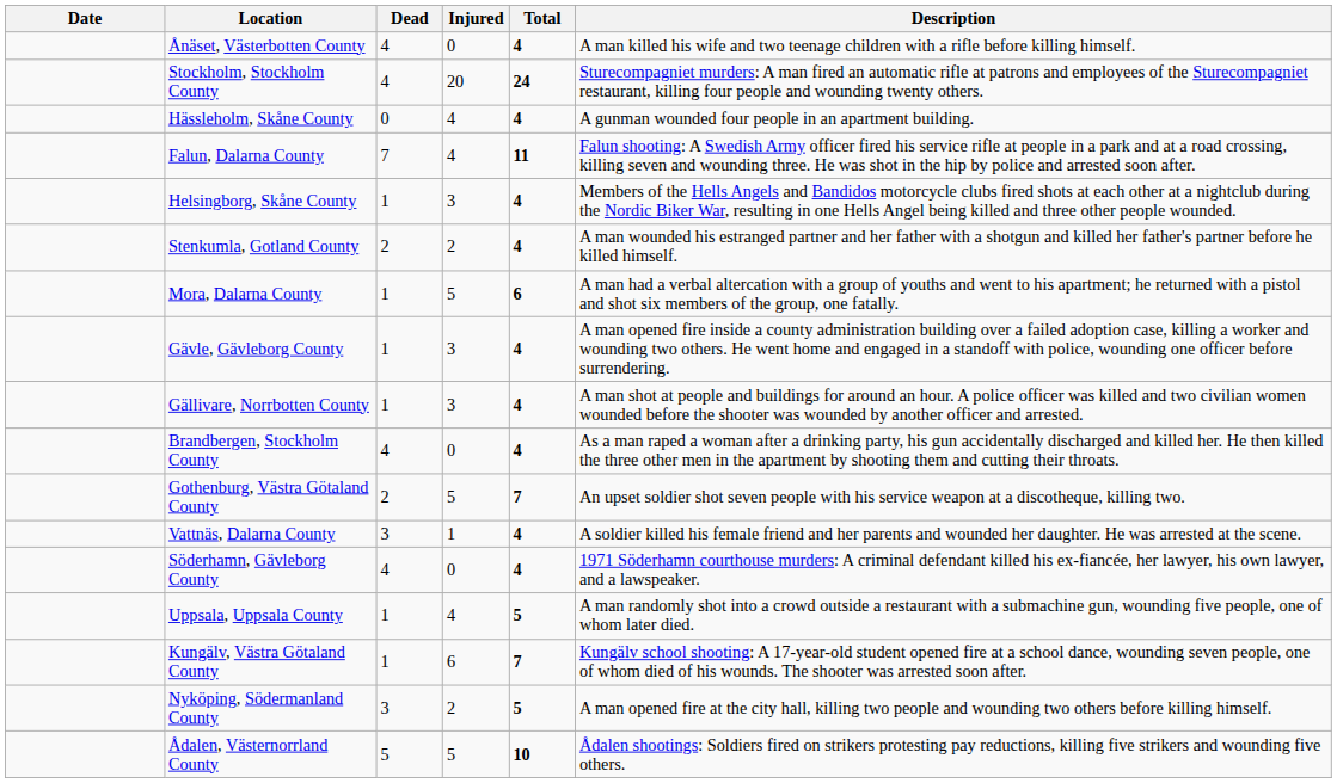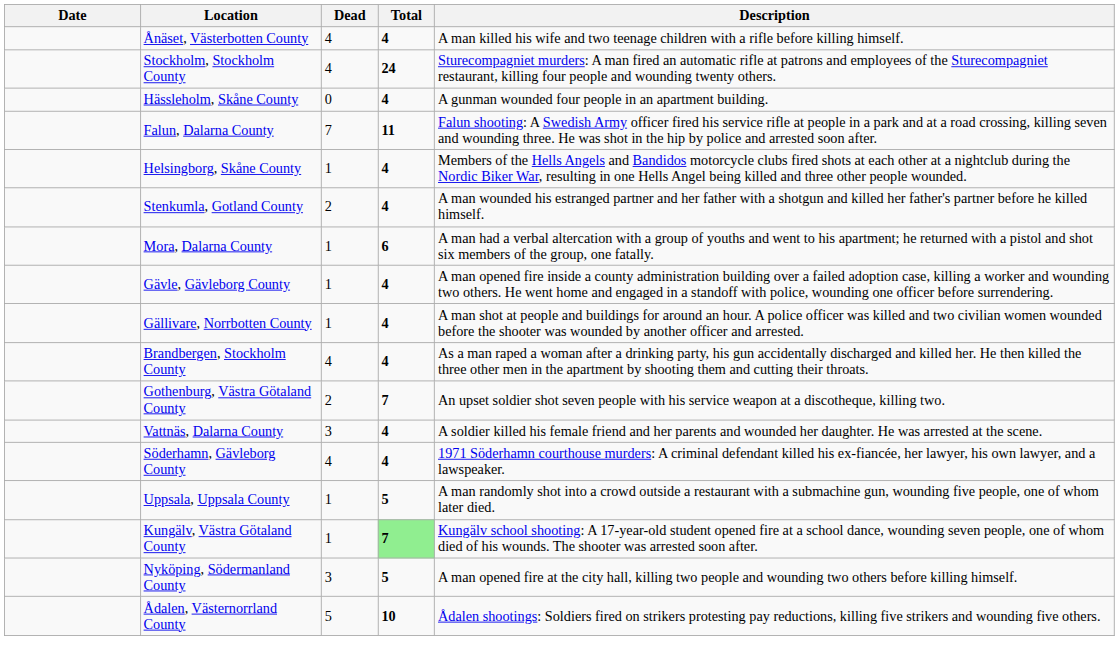 <table class="wikitable sortable mw-datatable">
 <tr>
 <th width=12%>Date</th>
 <th width=16%>Location</th>
 <th width=5%>Dead</th>
-<th width=5%>Injured</th>
 <th width=5%>Total</th>
 <th width=60%>Description</th>
 </tr>
 <tr>
 <td></td>
 <td><a href='#'>Ånäset</a>, <a href='#'>Västerbotten County</a></td>
 <td>4</td>
-<td>0</td>
 <td><strong>4</strong></td>
 <td>A man killed his wife and two teenage children with a rifle before killing himself.</td>
 </tr>
 <tr>
 <td></td>
 <td><a href='#'>Stockholm</a>, <a href='#'>Stockholm County</a></td>
 <td>4</td>
-<td>20</td>
 <td><strong>24</strong></td>
 <td><a href='#'>Sturecompagniet murders</a>: A man fired an automatic rifle at patrons and employees of the <a href='#'>Sturecompagniet</a> restaurant, killing four people and wounding twenty others.</td>
 </tr>
 <tr>
 <td></td>
 <td><a href='#'>Hässleholm</a>, <a href='#'>Skåne County</a></td>
 <td>0</td>
-<td>4</td>
 <td><strong>4</strong></td>
 <td>A gunman wounded four people in an apartment building.</td>
 </tr>
 <tr>
 <td></td>
 <td><a href='#'>Falun</a>, <a href='#'>Dalarna County</a></td>
 <td>7</td>
-<td>4</td>
 <td><strong>11</strong></td>
 <td><a href='#'>Falun shooting</a>: A <a href='#'>Swedish Army</a> officer fired his service rifle at people in a park and at a road crossing, killing seven and wounding three. He was shot in the hip by police and arrested soon after.</td>
 </tr>
 <tr>
 <td></td>
 <td><a href='#'>Helsingborg</a>, <a href='#'>Skåne County</a></td>
 <td>1</td>
-<td>3</td>
 <td><strong>4</strong></td>
 <td>Members of the <a href='#'>Hells Angels</a> and <a href='#'>Bandidos</a> motorcycle clubs fired shots at each other at a nightclub during the <a href='#'>Nordic Biker War</a>, resulting in one Hells Angel being killed and three other people wounded.</td>
 </tr>
 <tr>
 <td></td>
 <td><a href='#'>Stenkumla</a>, <a href='#'>Gotland County</a></td>
-<td>2</td>
 <td>2</td>
 <td><strong>4</strong></td>
 <td>A man wounded his estranged partner and her father with a shotgun and killed her father's partner before he killed himself.</td>
 </tr>
 <tr>
 <td></td>
 <td><a href='#'>Mora</a>, <a href='#'>Dalarna County</a></td>
 <td>1</td>
-<td>5</td>
 <td><strong>6</strong></td>
 <td>A man had a verbal altercation with a group of youths and went to his apartment; he returned with a pistol and shot six members of the group, one fatally.</td>
 </tr>
 <tr>
 <td></td>
 <td><a href='#'>Gävle</a>, <a href='#'>Gävleborg County</a></td>
 <td>1</td>
-<td>3</td>
 <td><strong>4</strong></td>
 <td>A man opened fire inside a county administration building over a failed adoption case, killing a worker and wounding two others. He went home and engaged in a standoff with police, wounding one officer before surrendering.</td>
 </tr>
 <tr>
 <td></td>
 <td><a href='#'>Gällivare</a>, <a href='#'>Norrbotten County</a></td>
 <td>1</td>
-<td>3</td>
 <td><strong>4</strong></td>
 <td>A man shot at people and buildings for around an hour. A police officer was killed and two civilian women wounded before the shooter was wounded by another officer and arrested.</td>
 </tr>
 <tr>
 <td></td>
 <td><a href='#'>Brandbergen</a>, <a href='#'>Stockholm County</a></td>
 <td>4</td>
-<td>0</td>
 <td><strong>4</strong></td>
 <td>As a man raped a woman after a drinking party, his gun accidentally discharged and killed her. He then killed the three other men in the apartment by shooting them and cutting their throats.</td>
 </tr>
 <tr>
 <td></td>
 <td><a href='#'>Gothenburg</a>, <a href='#'>Västra Götaland County</a></td>
 <td>2</td>
-<td>5</td>
 <td><strong>7</strong></td>
 <td>An upset soldier shot seven people with his service weapon at a discotheque, killing two.</td>
 </tr>
 <tr>
 <td></td>
 <td><a href='#'>Vattnäs</a>, <a href='#'>Dalarna County</a></td>
 <td>3</td>
-<td>1</td>
 <td><strong>4</strong></td>
 <td>A soldier killed his female friend and her parents and wounded her daughter. He was arrested at the scene.</td>
 </tr>
 <tr>
 <td></td>
 <td><a href='#'>Söderhamn</a>, <a href='#'>Gävleborg County</a></td>
 <td>4</td>
-<td>0</td>
 <td><strong>4</strong></td>
 <td><a href='#'>1971 Söderhamn courthouse murders</a>: A criminal defendant killed his ex-fiancée, her lawyer, his own lawyer, and a lawspeaker.</td>
 </tr>
 <tr>
 <td></td>
 <td><a href='#'>Uppsala</a>, <a href='#'>Uppsala County</a></td>
 <td>1</td>
-<td>4</td>
 <td><strong>5</strong></td>
 <td>A man randomly shot into a crowd outside a restaurant with a submachine gun, wounding five people, one of whom later died.</td>
 </tr>
 <tr>
 <td></td>
 <td><a href='#'>Kungälv</a>, <a href='#'>Västra Götaland County</a></td>
 <td>1</td>
-<td>6</td>
-<td><strong>7</strong></td>
+<td style="background: lightgreen;"><strong>7</strong></td>
 <td><a href='#'>Kungälv school shooting</a>: A 17-year-old student opened fire at a school dance, wounding seven people, one of whom died of his wounds. The shooter was arrested soon after.</td>
 </tr>
 <tr>
 <td></td>
 <td><a href='#'>Nyköping</a>, <a href='#'>Södermanland County</a></td>
 <td>3</td>
-<td>2</td>
 <td><strong>5</strong></td>
 <td>A man opened fire at the city hall, killing two people and wounding two others before killing himself.</td>
 </tr>
 <tr>
 <td></td>
 <td><a href='#'>Ådalen</a>, <a href='#'>Västernorrland County</a></td>
 <td>5</td>
-<td>5</td>
 <td><strong>10</strong></td>
 <td><a href='#'>Ådalen shootings</a>: Soldiers fired on strikers protesting pay reductions, killing five strikers and wounding five others.</td>
 </tr>
 </table>
